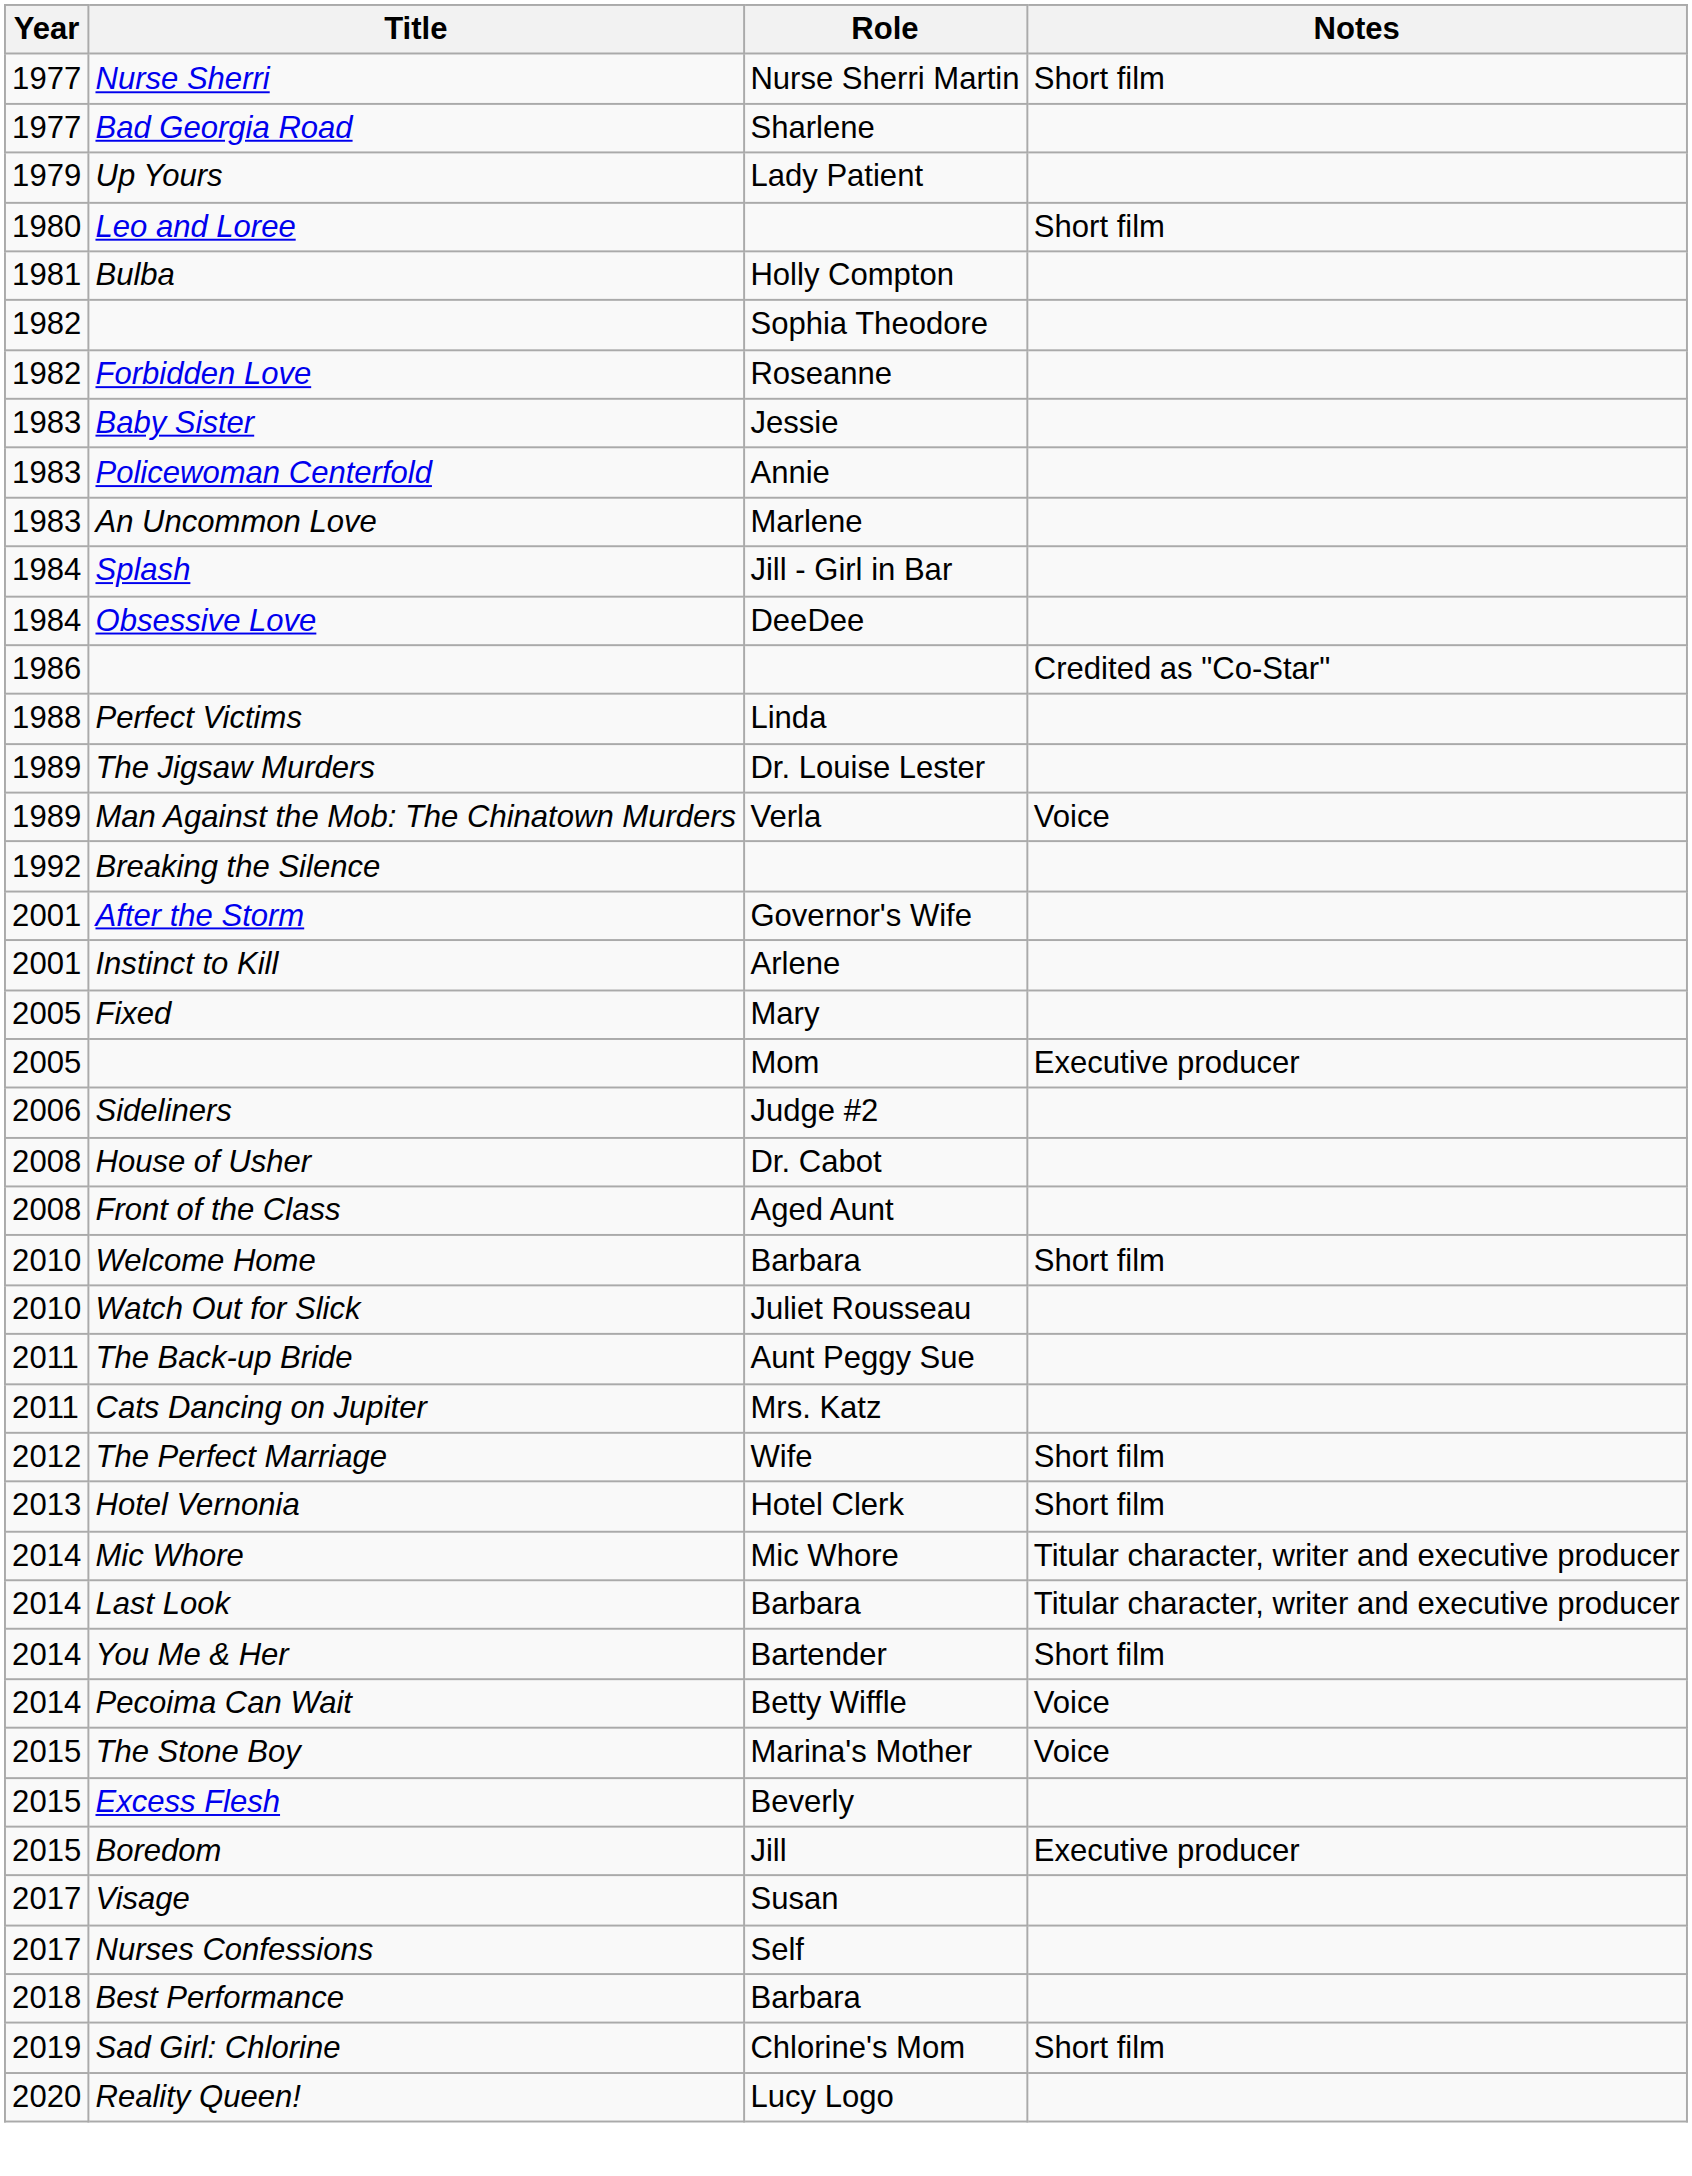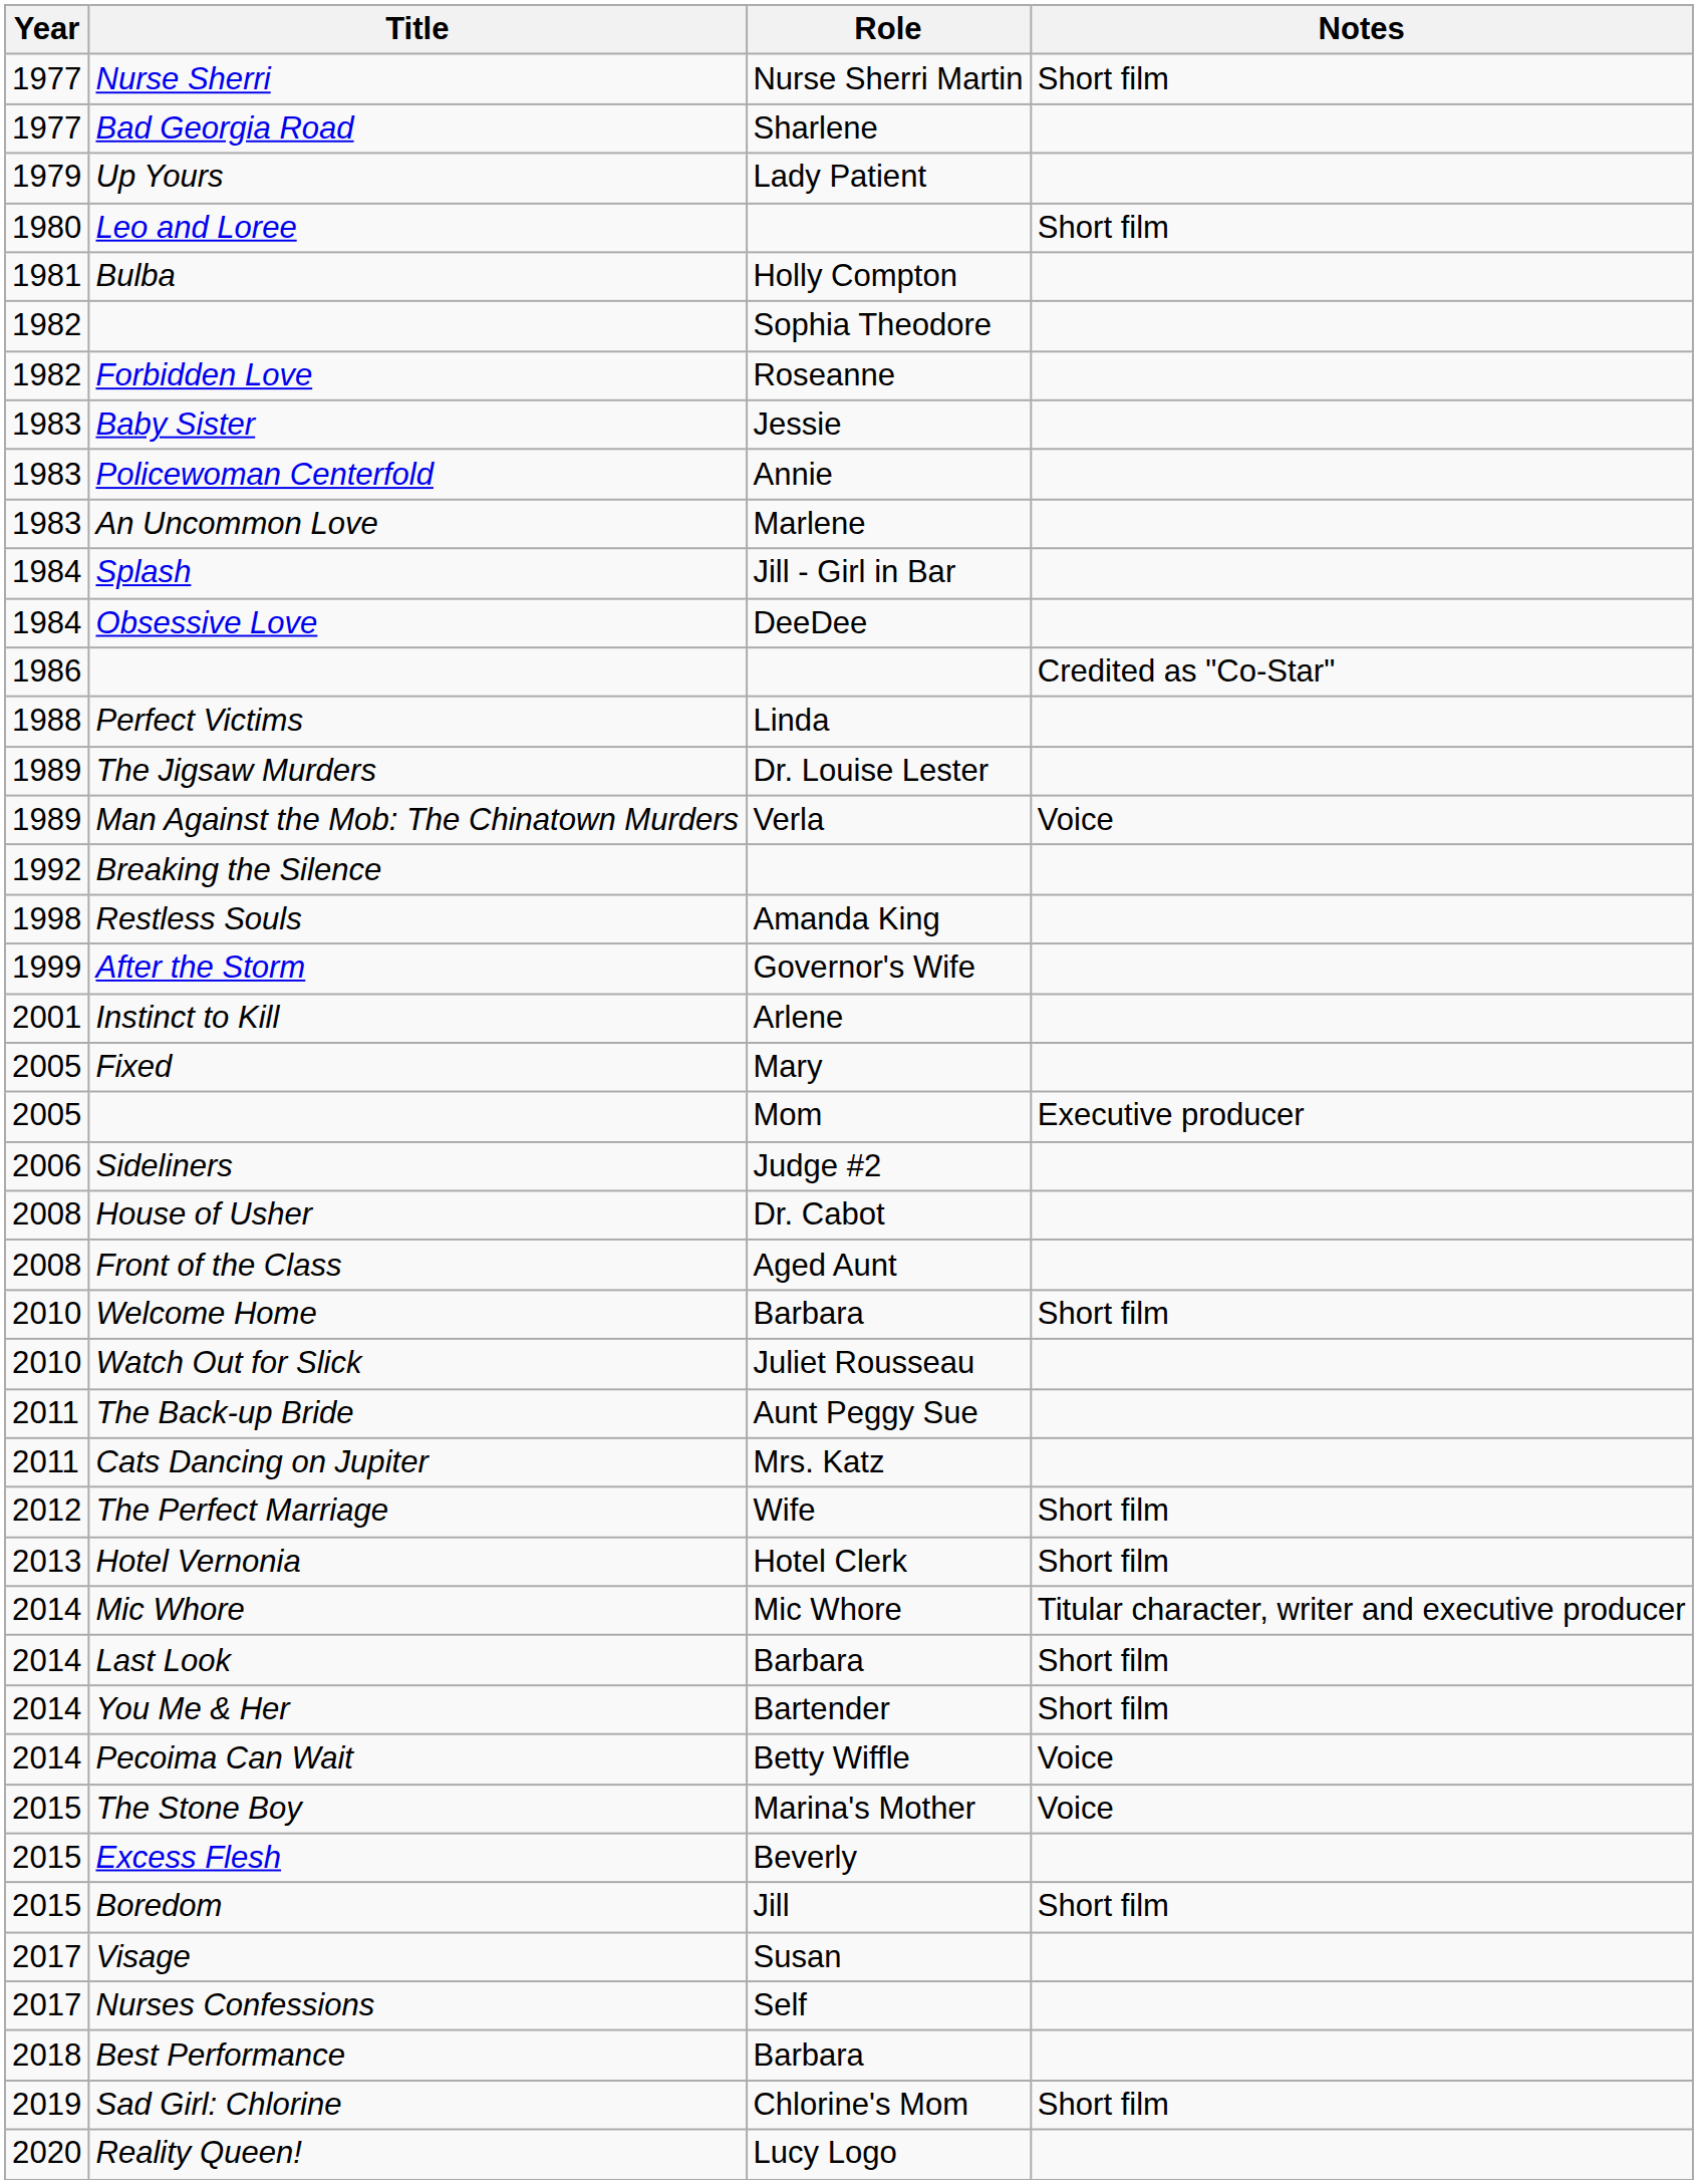 <table class="wikitable">
 <tr>
 <th>Year</th>
 <th>Title</th>
 <th>Role</th>
 <th>Notes</th>
 </tr>
 <tr>
 <td>1977</td>
 <td><em><a href='#'>Nurse Sherri</a></em></td>
 <td>Nurse Sherri Martin</td>
 <td>Short film</td>
 </tr>
 <tr>
 <td>1977</td>
 <td><em><a href='#'>Bad Georgia Road</a></em></td>
 <td>Sharlene</td>
 <td></td>
 </tr>
 <tr>
 <td>1979</td>
 <td><em>Up Yours</em></td>
 <td>Lady Patient</td>
 <td></td>
 </tr>
 <tr>
 <td>1980</td>
 <td><em><a href='#'>Leo and Loree</a></em></td>
 <td></td>
 <td>Short film</td>
 </tr>
 <tr>
 <td>1981</td>
 <td><em>Bulba</em></td>
 <td>Holly Compton</td>
 <td></td>
 </tr>
 <tr>
 <td>1982</td>
 <td><em></em></td>
 <td>Sophia Theodore</td>
 <td></td>
 </tr>
 <tr>
 <td>1982</td>
 <td><em><a href='#'>Forbidden Love</a></em></td>
 <td>Roseanne</td>
 <td></td>
 </tr>
 <tr>
 <td>1983</td>
 <td><em><a href='#'>Baby Sister</a></em></td>
 <td>Jessie</td>
 <td></td>
 </tr>
 <tr>
 <td>1983</td>
 <td><em><a href='#'>Policewoman Centerfold</a></em></td>
 <td>Annie</td>
 <td></td>
 </tr>
 <tr>
 <td>1983</td>
 <td><em>An Uncommon Love</em></td>
 <td>Marlene</td>
 <td></td>
 </tr>
 <tr>
 <td>1984</td>
 <td><em><a href='#'>Splash</a></em></td>
 <td>Jill - Girl in Bar</td>
 <td></td>
 </tr>
 <tr>
 <td>1984</td>
 <td><em><a href='#'>Obsessive Love</a></em></td>
 <td>DeeDee</td>
 <td></td>
 </tr>
 <tr>
 <td>1986</td>
 <td><em></em></td>
 <td></td>
 <td>Credited as "Co-Star"</td>
 </tr>
 <tr>
 <td>1988</td>
 <td><em>Perfect Victims</em></td>
 <td>Linda</td>
 <td></td>
 </tr>
 <tr>
 <td>1989</td>
 <td><em>The Jigsaw Murders</em></td>
 <td>Dr. Louise Lester</td>
 <td></td>
 </tr>
 <tr>
 <td>1989</td>
 <td><em>Man Against the Mob: The Chinatown Murders</em></td>
 <td>Verla</td>
 <td>Voice</td>
 </tr>
 <tr>
 <td>1992</td>
 <td><em>Breaking the Silence</em></td>
 <td></td>
 <td></td>
 </tr>
 <tr>
-<td>2001</td>
+<td>1998</td>
+<td><em>Restless Souls</em></td>
+<td>Amanda King</td>
+<td></td>
+</tr>
+<tr>
+<td>1999</td>
 <td><em><a href='#'>After the Storm</a></em></td>
 <td>Governor's Wife</td>
 <td></td>
 </tr>
 <tr>
 <td>2001</td>
 <td><em>Instinct to Kill</em></td>
 <td>Arlene</td>
 <td></td>
 </tr>
 <tr>
 <td>2005</td>
 <td><em>Fixed</em></td>
 <td>Mary</td>
 <td></td>
 </tr>
 <tr>
 <td>2005</td>
 <td><em></em></td>
 <td>Mom</td>
 <td>Executive producer</td>
 </tr>
 <tr>
 <td>2006</td>
 <td><em>Sideliners</em></td>
 <td>Judge #2</td>
 <td></td>
 </tr>
 <tr>
 <td>2008</td>
 <td><em>House of Usher</em></td>
 <td>Dr. Cabot</td>
 <td></td>
 </tr>
 <tr>
 <td>2008</td>
 <td><em>Front of the Class</em></td>
 <td>Aged Aunt</td>
 <td></td>
 </tr>
 <tr>
 <td>2010</td>
 <td><em>Welcome Home</em></td>
 <td>Barbara</td>
 <td>Short film</td>
 </tr>
 <tr>
 <td>2010</td>
 <td><em>Watch Out for Slick</em></td>
 <td>Juliet Rousseau</td>
 <td></td>
 </tr>
 <tr>
 <td>2011</td>
 <td><em>The Back-up Bride</em></td>
 <td>Aunt Peggy Sue</td>
 <td></td>
 </tr>
 <tr>
 <td>2011</td>
 <td><em>Cats Dancing on Jupiter</em></td>
 <td>Mrs. Katz</td>
 <td></td>
 </tr>
 <tr>
 <td>2012</td>
 <td><em>The Perfect Marriage</em></td>
 <td>Wife</td>
 <td>Short film</td>
 </tr>
 <tr>
 <td>2013</td>
 <td><em>Hotel Vernonia</em></td>
 <td>Hotel Clerk</td>
 <td>Short film</td>
 </tr>
 <tr>
 <td>2014</td>
 <td><em>Mic Whore</em></td>
 <td>Mic Whore</td>
 <td>Titular character, writer and executive producer</td>
 </tr>
 <tr>
 <td>2014</td>
 <td><em>Last Look</em></td>
 <td>Barbara</td>
-<td>Titular character, writer and executive producer</td>
+<td>Short film</td>
 </tr>
 <tr>
 <td>2014</td>
 <td><em>You Me & Her</em></td>
 <td>Bartender</td>
 <td>Short film</td>
 </tr>
 <tr>
 <td>2014</td>
 <td><em>Pecoima Can Wait</em></td>
 <td>Betty Wiffle</td>
 <td>Voice</td>
 </tr>
 <tr>
 <td>2015</td>
 <td><em>The Stone Boy</em></td>
 <td>Marina's Mother</td>
 <td>Voice</td>
 </tr>
 <tr>
 <td>2015</td>
 <td><em><a href='#'>Excess Flesh</a></em></td>
 <td>Beverly</td>
 <td></td>
 </tr>
 <tr>
 <td>2015</td>
 <td><em>Boredom</em></td>
 <td>Jill</td>
-<td>Executive producer</td>
+<td>Short film</td>
 </tr>
 <tr>
 <td>2017</td>
 <td><em>Visage</em></td>
 <td>Susan</td>
 <td></td>
 </tr>
 <tr>
 <td>2017</td>
 <td><em>Nurses Confessions</em></td>
 <td>Self</td>
 <td></td>
 </tr>
 <tr>
 <td>2018</td>
 <td><em>Best Performance</em></td>
 <td>Barbara</td>
 <td></td>
 </tr>
 <tr>
 <td>2019</td>
 <td><em>Sad Girl: Chlorine</em></td>
 <td>Chlorine's Mom</td>
 <td>Short film</td>
 </tr>
 <tr>
 <td>2020</td>
 <td><em>Reality Queen!</em></td>
 <td>Lucy Logo</td>
 <td></td>
 </tr>
 </table>
